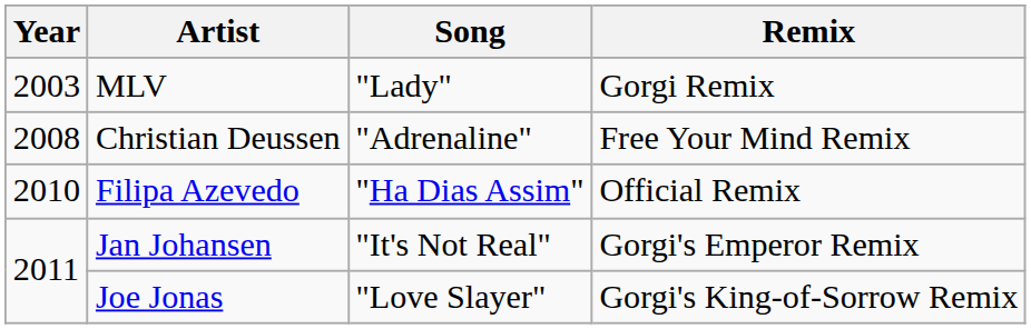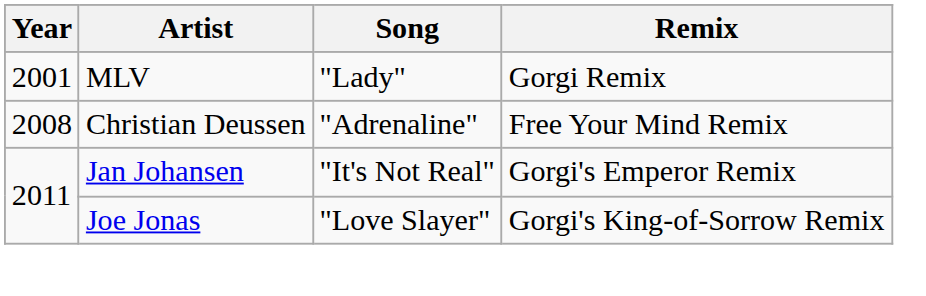 <table class="wikitable">
 <tr>
 <th>Year</th>
 <th>Artist</th>
 <th>Song</th>
 <th>Remix</th>
 </tr>
 <tr>
-<td>2003</td>
+<td>2001</td>
 <td>MLV</td>
 <td>"Lady"</td>
 <td>Gorgi Remix</td>
 </tr>
 <tr>
 <td>2008</td>
 <td>Christian Deussen</td>
 <td>"Adrenaline"</td>
 <td>Free Your Mind Remix</td>
-</tr>
-<tr>
-<td>2010</td>
-<td><a href='#'>Filipa Azevedo</a></td>
-<td>"<a href='#'>Ha Dias Assim</a>"</td>
-<td>Official Remix</td>
 </tr>
 <tr>
 <td rowspan="2">2011</td>
 <td><a href='#'>Jan Johansen</a></td>
 <td>"It's Not Real"</td>
 <td>Gorgi's Emperor Remix</td>
 </tr>
 <tr>
 <td><a href='#'>Joe Jonas</a></td>
 <td>"Love Slayer"</td>
 <td>Gorgi's King-of-Sorrow Remix</td>
 </tr>
 </table>
